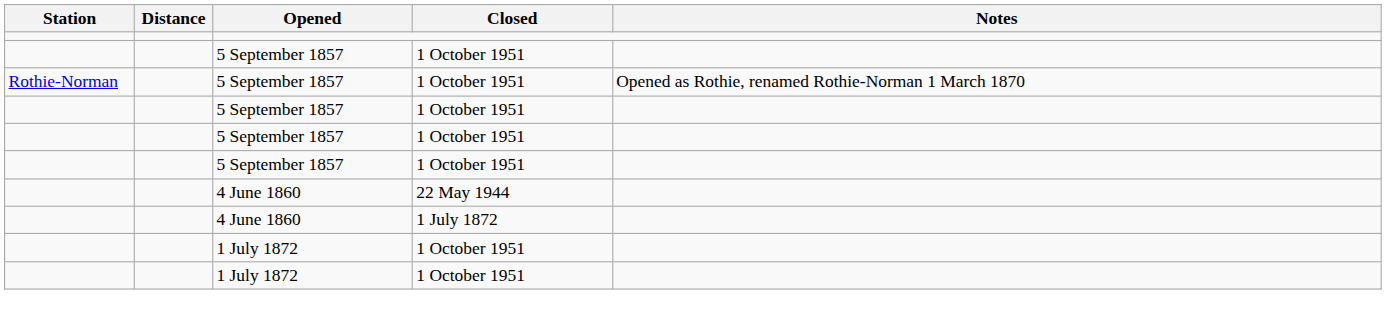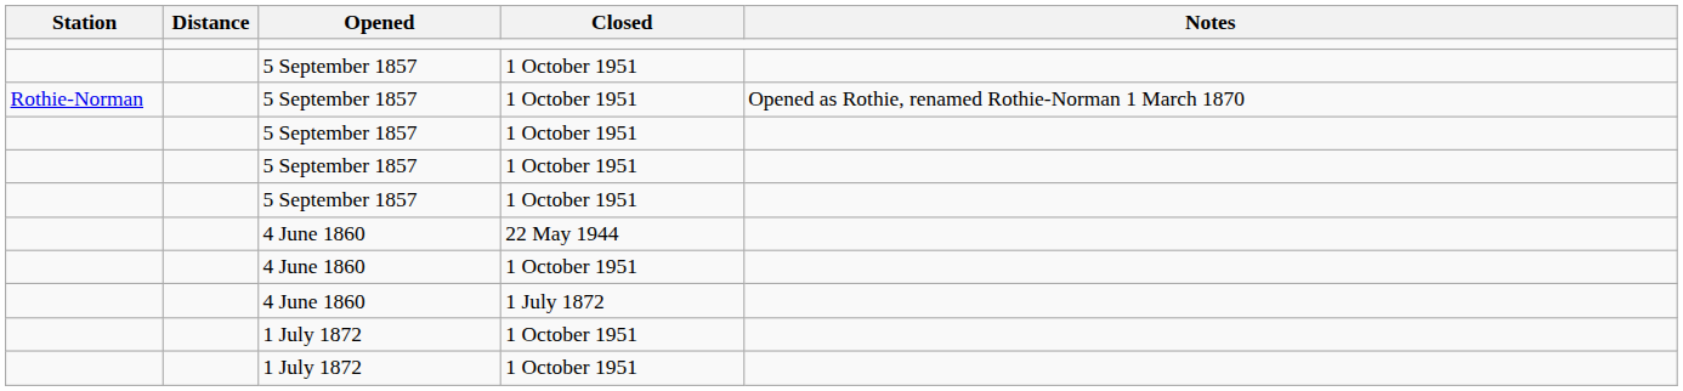 <table class="wikitable" style="width:100%; margin-right:0;">
 <tr>
 <th scope="col" style="width:7em; text-align:center;">Station</th>
 <th scope="col" style="width:4em; text-align:center;">Distance</th>
 <th scope="col" style="width:11em;">Opened</th>
 <th scope="col" style="width:11em;">Closed</th>
 <th scope="col" class="unsortable">Notes</th>
 </tr>
 <tr>
 <td></td>
 <td></td>
 <td colspan=3><strong></strong></td>
 </tr>
 <tr>
 <td></td>
 <td></td>
 <td>5 September 1857</td>
 <td>1 October 1951</td>
 <td></td>
 </tr>
 <tr>
 <td><a href='#'>Rothie-Norman</a></td>
 <td></td>
 <td>5 September 1857</td>
 <td>1 October 1951</td>
 <td>Opened as Rothie, renamed Rothie-Norman 1 March 1870</td>
 </tr>
 <tr>
 <td></td>
 <td></td>
 <td>5 September 1857</td>
 <td>1 October 1951</td>
 <td></td>
 </tr>
 <tr>
 <td></td>
 <td></td>
 <td>5 September 1857</td>
 <td>1 October 1951</td>
 <td></td>
 </tr>
 <tr>
 <td></td>
 <td></td>
 <td>5 September 1857</td>
 <td>1 October 1951</td>
 <td></td>
 </tr>
 <tr>
 <td></td>
 <td></td>
 <td>4 June 1860</td>
 <td>22 May 1944</td>
 <td></td>
 </tr>
 <tr>
 <td></td>
 <td></td>
 <td>4 June 1860</td>
+<td>1 October 1951</td>
+<td></td>
+</tr>
+<tr>
+<td></td>
+<td></td>
+<td>4 June 1860</td>
 <td>1 July 1872</td>
 <td></td>
 </tr>
 <tr>
 <td></td>
 <td></td>
 <td>1 July 1872</td>
 <td>1 October 1951</td>
 <td></td>
 </tr>
 <tr>
 <td></td>
 <td></td>
 <td>1 July 1872</td>
 <td>1 October 1951</td>
 <td></td>
 </tr>
 </table>
